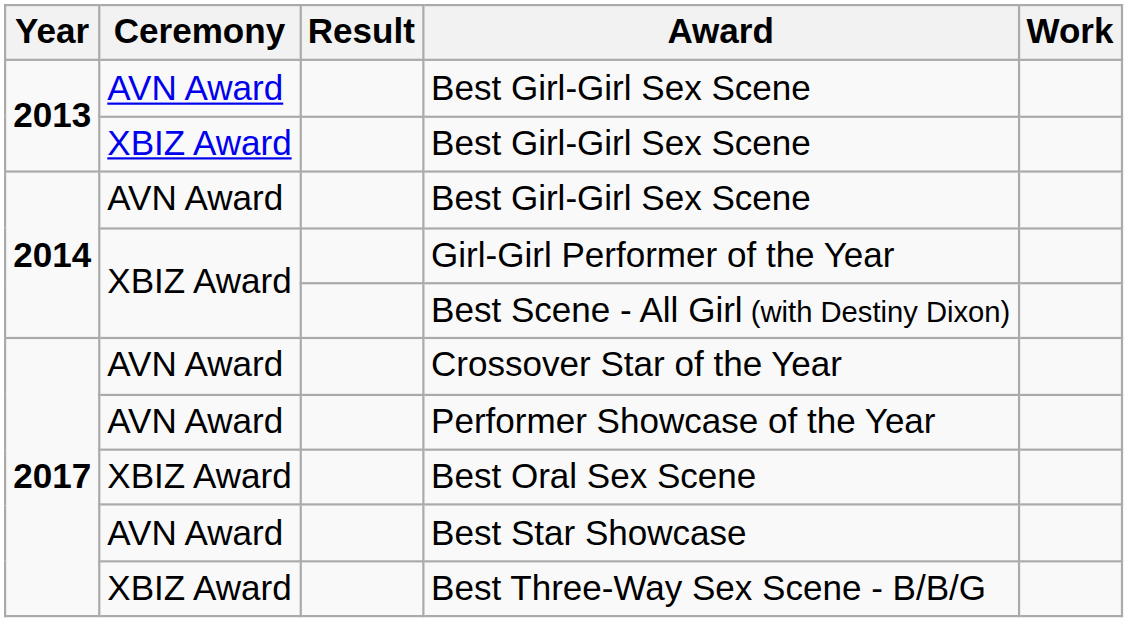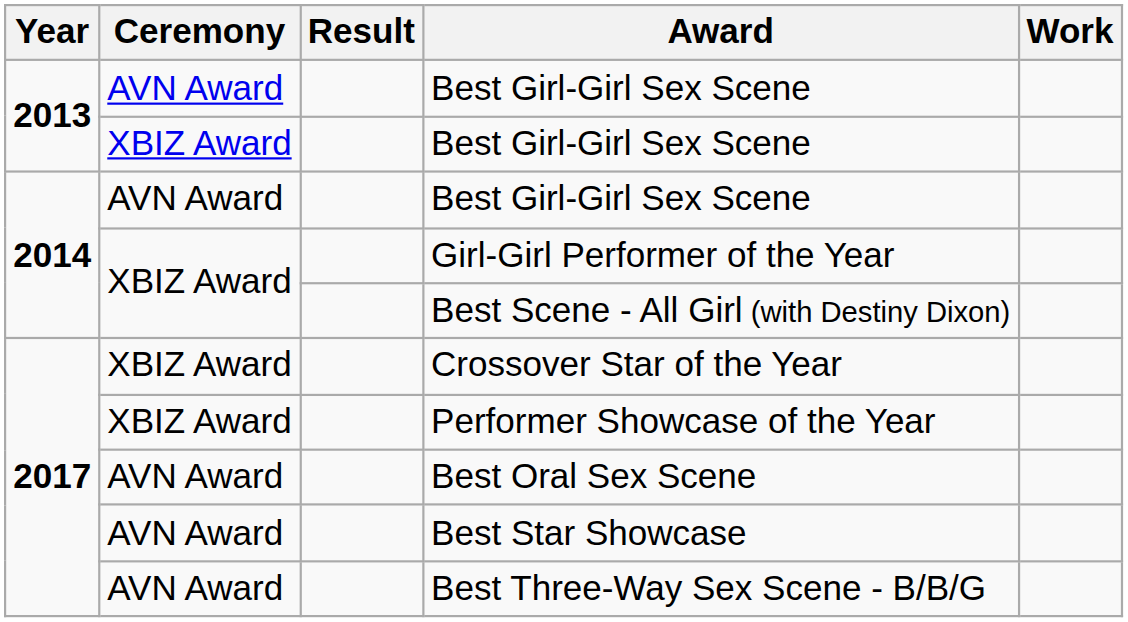 <table class="wikitable">
 <tr>
 <th>Year</th>
 <th>Ceremony</th>
 <th>Result</th>
 <th>Award</th>
 <th>Work</th>
 </tr>
 <tr>
 <td rowspan="2"><strong>2013</strong></td>
 <td><a href='#'>AVN Award</a></td>
 <td></td>
 <td>Best Girl-Girl Sex Scene</td>
 <td></td>
 </tr>
 <tr>
 <td><a href='#'>XBIZ Award</a></td>
 <td></td>
 <td>Best Girl-Girl Sex Scene</td>
 <td></td>
 </tr>
 <tr>
 <td rowspan="3"><strong>2014</strong></td>
 <td>AVN Award</td>
 <td></td>
 <td>Best Girl-Girl Sex Scene</td>
 <td></td>
 </tr>
 <tr>
 <td rowspan="2">XBIZ Award</td>
 <td></td>
 <td>Girl-Girl Performer of the Year</td>
 <td></td>
 </tr>
 <tr>
 <td></td>
 <td>Best Scene - All Girl<small> (with Destiny Dixon)</small></td>
 <td></td>
 </tr>
 <tr>
 <td rowspan="5"><strong>2017</strong></td>
-<td>AVN Award</td>
+<td>XBIZ Award</td>
 <td></td>
 <td>Crossover Star of the Year</td>
 <td></td>
 </tr>
 <tr>
-<td>AVN Award</td>
+<td>XBIZ Award</td>
 <td></td>
 <td>Performer Showcase of the Year</td>
 <td></td>
 </tr>
 <tr>
-<td>XBIZ Award</td>
+<td>AVN Award</td>
 <td></td>
 <td>Best Oral Sex Scene</td>
 <td></td>
 </tr>
 <tr>
 <td>AVN Award</td>
 <td></td>
 <td>Best Star Showcase</td>
 <td></td>
 </tr>
 <tr>
-<td>XBIZ Award</td>
+<td>AVN Award</td>
 <td></td>
 <td>Best Three-Way Sex Scene - B/B/G</td>
 <td></td>
 </tr>
 </table>
